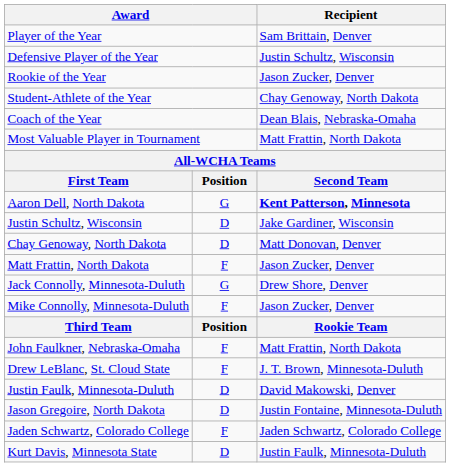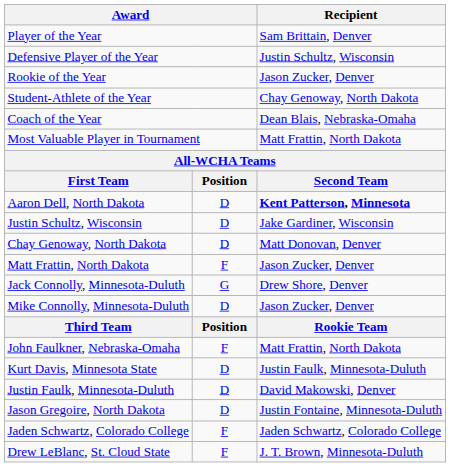 <table class="wikitable">
 <tr>
 <th colspan=2><a href='#'>Award</a></th>
 <th>Recipient</th>
 </tr>
 <tr>
 <td colspan=2><a href='#'>Player of the Year</a></td>
 <td><a href='#'>Sam Brittain</a>, <a href='#'>Denver</a></td>
 </tr>
 <tr>
 <td colspan=2><a href='#'>Defensive Player of the Year</a></td>
 <td><a href='#'>Justin Schultz</a>, <a href='#'>Wisconsin</a></td>
 </tr>
 <tr>
 <td colspan=2><a href='#'>Rookie of the Year</a></td>
 <td><a href='#'>Jason Zucker</a>, <a href='#'>Denver</a></td>
 </tr>
 <tr>
 <td colspan=2><a href='#'>Student-Athlete of the Year</a></td>
 <td><a href='#'>Chay Genoway</a>, <a href='#'>North Dakota</a></td>
 </tr>
 <tr>
 <td colspan=2><a href='#'>Coach of the Year</a></td>
 <td><a href='#'>Dean Blais</a>, <a href='#'>Nebraska-Omaha</a></td>
 </tr>
 <tr>
 <td colspan=2><a href='#'>Most Valuable Player in Tournament</a></td>
 <td><a href='#'>Matt Frattin</a>, <a href='#'>North Dakota</a></td>
 </tr>
 <tr>
 <th colspan=3><a href='#'>All-WCHA Teams</a></th>
 </tr>
 <tr>
 <th><a href='#'>First Team</a></th>
 <th>  Position  </th>
 <th><a href='#'>Second Team</a></th>
 </tr>
 <tr>
 <td><a href='#'>Aaron Dell</a>, <a href='#'>North Dakota</a></td>
-<td align=center><a href='#'>G</a></td>
+<td align=center><a href='#'>D</a></td>
 <td><strong><a href='#'>Kent Patterson</a>, <a href='#'>Minnesota</a></strong></td>
 </tr>
 <tr>
 <td><a href='#'>Justin Schultz</a>, <a href='#'>Wisconsin</a></td>
 <td align=center><a href='#'>D</a></td>
 <td><a href='#'>Jake Gardiner</a>, <a href='#'>Wisconsin</a></td>
 </tr>
 <tr>
 <td><a href='#'>Chay Genoway</a>, <a href='#'>North Dakota</a></td>
 <td align=center><a href='#'>D</a></td>
 <td><a href='#'>Matt Donovan</a>, <a href='#'>Denver</a></td>
 </tr>
 <tr>
 <td><a href='#'>Matt Frattin</a>, <a href='#'>North Dakota</a></td>
 <td align=center><a href='#'>F</a></td>
 <td><a href='#'>Jason Zucker</a>, <a href='#'>Denver</a></td>
 </tr>
 <tr>
 <td><a href='#'>Jack Connolly</a>, <a href='#'>Minnesota-Duluth</a></td>
 <td align=center><a href='#'>G</a></td>
 <td><a href='#'>Drew Shore</a>, <a href='#'>Denver</a></td>
 </tr>
 <tr>
 <td><a href='#'>Mike Connolly</a>, <a href='#'>Minnesota-Duluth</a></td>
-<td align=center><a href='#'>F</a></td>
+<td align=center><a href='#'>D</a></td>
 <td><a href='#'>Jason Zucker</a>, <a href='#'>Denver</a></td>
 </tr>
 <tr>
 <th><a href='#'>Third Team</a></th>
 <th>  Position  </th>
 <th><a href='#'>Rookie Team</a></th>
 </tr>
 <tr>
 <td><a href='#'>John Faulkner</a>, <a href='#'>Nebraska-Omaha</a></td>
 <td align=center><a href='#'>F</a></td>
 <td><a href='#'>Matt Frattin</a>, <a href='#'>North Dakota</a></td>
 </tr>
 <tr>
-<td><a href='#'>Drew LeBlanc</a>, <a href='#'>St. Cloud State</a></td>
-<td align=center><a href='#'>F</a></td>
-<td><a href='#'>J. T. Brown</a>, <a href='#'>Minnesota-Duluth</a></td>
+<td><a href='#'>Kurt Davis</a>, <a href='#'>Minnesota State</a></td>
+<td align=center><a href='#'>D</a></td>
+<td><a href='#'>Justin Faulk</a>, <a href='#'>Minnesota-Duluth</a></td>
 </tr>
 <tr>
 <td><a href='#'>Justin Faulk</a>, <a href='#'>Minnesota-Duluth</a></td>
 <td align=center><a href='#'>D</a></td>
 <td><a href='#'>David Makowski</a>, <a href='#'>Denver</a></td>
 </tr>
 <tr>
 <td><a href='#'>Jason Gregoire</a>, <a href='#'>North Dakota</a></td>
 <td align=center><a href='#'>D</a></td>
 <td><a href='#'>Justin Fontaine</a>, <a href='#'>Minnesota-Duluth</a></td>
 </tr>
 <tr>
 <td><a href='#'>Jaden Schwartz</a>, <a href='#'>Colorado College</a></td>
 <td align=center><a href='#'>F</a></td>
 <td><a href='#'>Jaden Schwartz</a>, <a href='#'>Colorado College</a></td>
 </tr>
 <tr>
-<td><a href='#'>Kurt Davis</a>, <a href='#'>Minnesota State</a></td>
-<td align=center><a href='#'>D</a></td>
-<td><a href='#'>Justin Faulk</a>, <a href='#'>Minnesota-Duluth</a></td>
+<td><a href='#'>Drew LeBlanc</a>, <a href='#'>St. Cloud State</a></td>
+<td align=center><a href='#'>F</a></td>
+<td><a href='#'>J. T. Brown</a>, <a href='#'>Minnesota-Duluth</a></td>
 </tr>
 </table>
